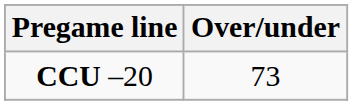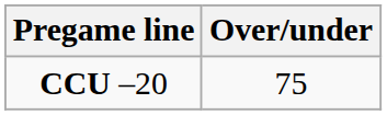 <table class="wikitable">
 <tr align="center">
 <th style=>Pregame line</th>
 <th style=>Over/under</th>
 </tr>
 <tr align="center">
 <td><strong>CCU</strong> –20</td>
-<td>73</td>
+<td>75</td>
 </tr>
 </table>
